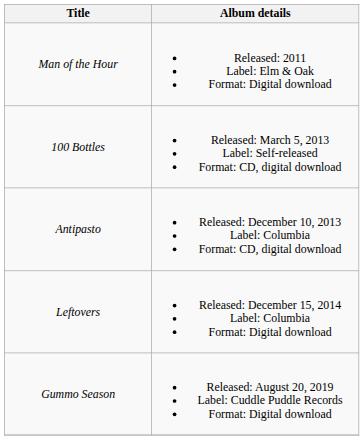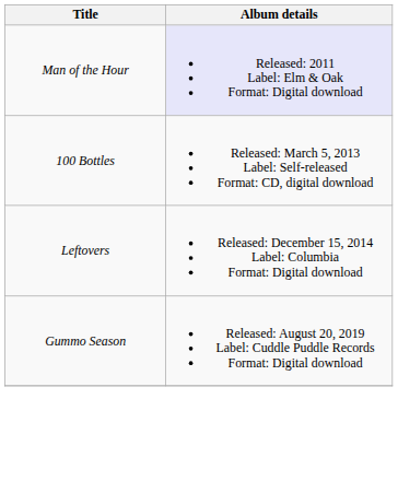 <table class="wikitable plainrowheaders" style="text-align:center;">
 <tr>
 <th scope="col" style="width:12em;">Title</th>
 <th scope="col" style="width:17em;">Album details</th>
 </tr>
 <tr>
 <td scope="row"><em>Man of the Hour</em></td>
-<td><br><ul><li>Released: 2011</li><li>Label: Elm & Oak</li><li>Format: Digital download</li></ul></td>
+<td style="background: lavender;"><br><ul><li>Released: 2011</li><li>Label: Elm & Oak</li><li>Format: Digital download</li></ul></td>
 </tr>
 <tr>
 <td scope="row"><em>100 Bottles</em></td>
 <td><br><ul><li>Released: March 5, 2013</li><li>Label: Self-released</li><li>Format: CD, digital download</li></ul></td>
-</tr>
-<tr>
-<td scope="row"><em>Antipasto</em></td>
-<td><br><ul><li>Released: December 10, 2013</li><li>Label: Columbia</li><li>Format: CD, digital download</li></ul></td>
 </tr>
 <tr>
 <td scope="row"><em>Leftovers</em></td>
 <td><br><ul><li>Released: December 15, 2014</li><li>Label: Columbia</li><li>Format: Digital download</li></ul></td>
 </tr>
 <tr>
 <td scope="row"><em>Gummo Season</em></td>
 <td><br><ul><li>Released: August 20, 2019</li><li>Label: Cuddle Puddle Records</li><li>Format: Digital download</li></ul></td>
 </tr>
 <tr>
 </tr>
 </table>
